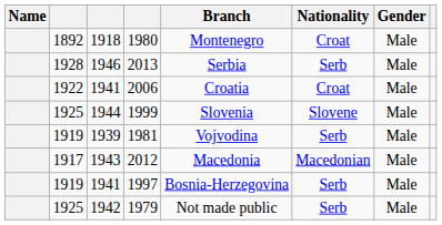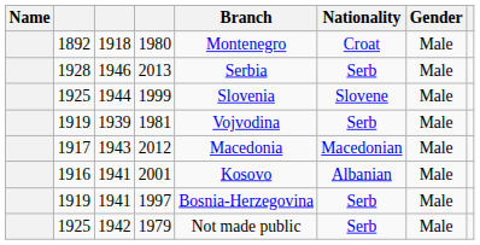 <table class="wikitable sortable" style=text-align:center>
 <tr>
 <th scope="col">Name</th>
 <th scope="col"></th>
 <th scope="col"></th>
 <th scope="col"></th>
 <th scope="col">Branch</th>
 <th scope="col">Nationality</th>
 <th scope="col">Gender</th>
 <th scope="col" class="unsortable"></th>
 </tr>
 <tr>
 <th align="center" scope="row" style="font-weight:normal;"></th>
 <td>1892</td>
 <td>1918</td>
 <td>1980</td>
 <td><a href='#'>Montenegro</a></td>
 <td><a href='#'>Croat</a></td>
 <td>Male</td>
 <td></td>
 </tr>
 <tr>
 <th align="center" scope="row" style="font-weight:normal;"></th>
 <td>1928</td>
 <td>1946</td>
 <td>2013</td>
 <td><a href='#'>Serbia</a></td>
 <td><a href='#'>Serb</a></td>
-<td>Male</td>
-<td></td>
-</tr>
-<tr>
-<th align="center" scope="row" style="font-weight:normal;"></th>
-<td>1922</td>
-<td>1941</td>
-<td>2006</td>
-<td><a href='#'>Croatia</a></td>
-<td><a href='#'>Croat</a></td>
 <td>Male</td>
 <td></td>
 </tr>
 <tr>
 <th align="center" scope="row" style="font-weight:normal;"></th>
 <td>1925</td>
 <td>1944</td>
 <td>1999</td>
 <td><a href='#'>Slovenia</a></td>
 <td><a href='#'>Slovene</a></td>
 <td>Male</td>
 <td></td>
 </tr>
 <tr>
 <th align="center" scope="row" style="font-weight:normal;"></th>
 <td>1919</td>
 <td>1939</td>
 <td>1981</td>
 <td><a href='#'>Vojvodina</a></td>
 <td><a href='#'>Serb</a></td>
 <td>Male</td>
 <td></td>
 </tr>
 <tr>
 <th align="center" scope="row" style="font-weight:normal;"></th>
 <td>1917</td>
 <td>1943</td>
 <td>2012</td>
 <td><a href='#'>Macedonia</a></td>
 <td><a href='#'>Macedonian</a></td>
 <td>Male</td>
 <td></td>
 </tr>
 <tr>
 <th align="center" scope="row" style="font-weight:normal;"></th>
+<td>1916</td>
+<td>1941</td>
+<td>2001</td>
+<td><a href='#'>Kosovo</a></td>
+<td><a href='#'>Albanian</a></td>
+<td>Male</td>
+<td></td>
+</tr>
+<tr>
+<th align="center" scope="row" style="font-weight:normal;"></th>
 <td>1919</td>
 <td>1941</td>
 <td>1997</td>
 <td><a href='#'>Bosnia-Herzegovina</a></td>
 <td><a href='#'>Serb</a></td>
 <td>Male</td>
 <td></td>
 </tr>
 <tr>
 <th align="center" scope="row" style="font-weight:normal;"></th>
 <td>1925</td>
 <td>1942</td>
 <td>1979</td>
 <td>Not made public</td>
 <td><a href='#'>Serb</a></td>
 <td>Male</td>
 <td></td>
 </tr>
 </table>
